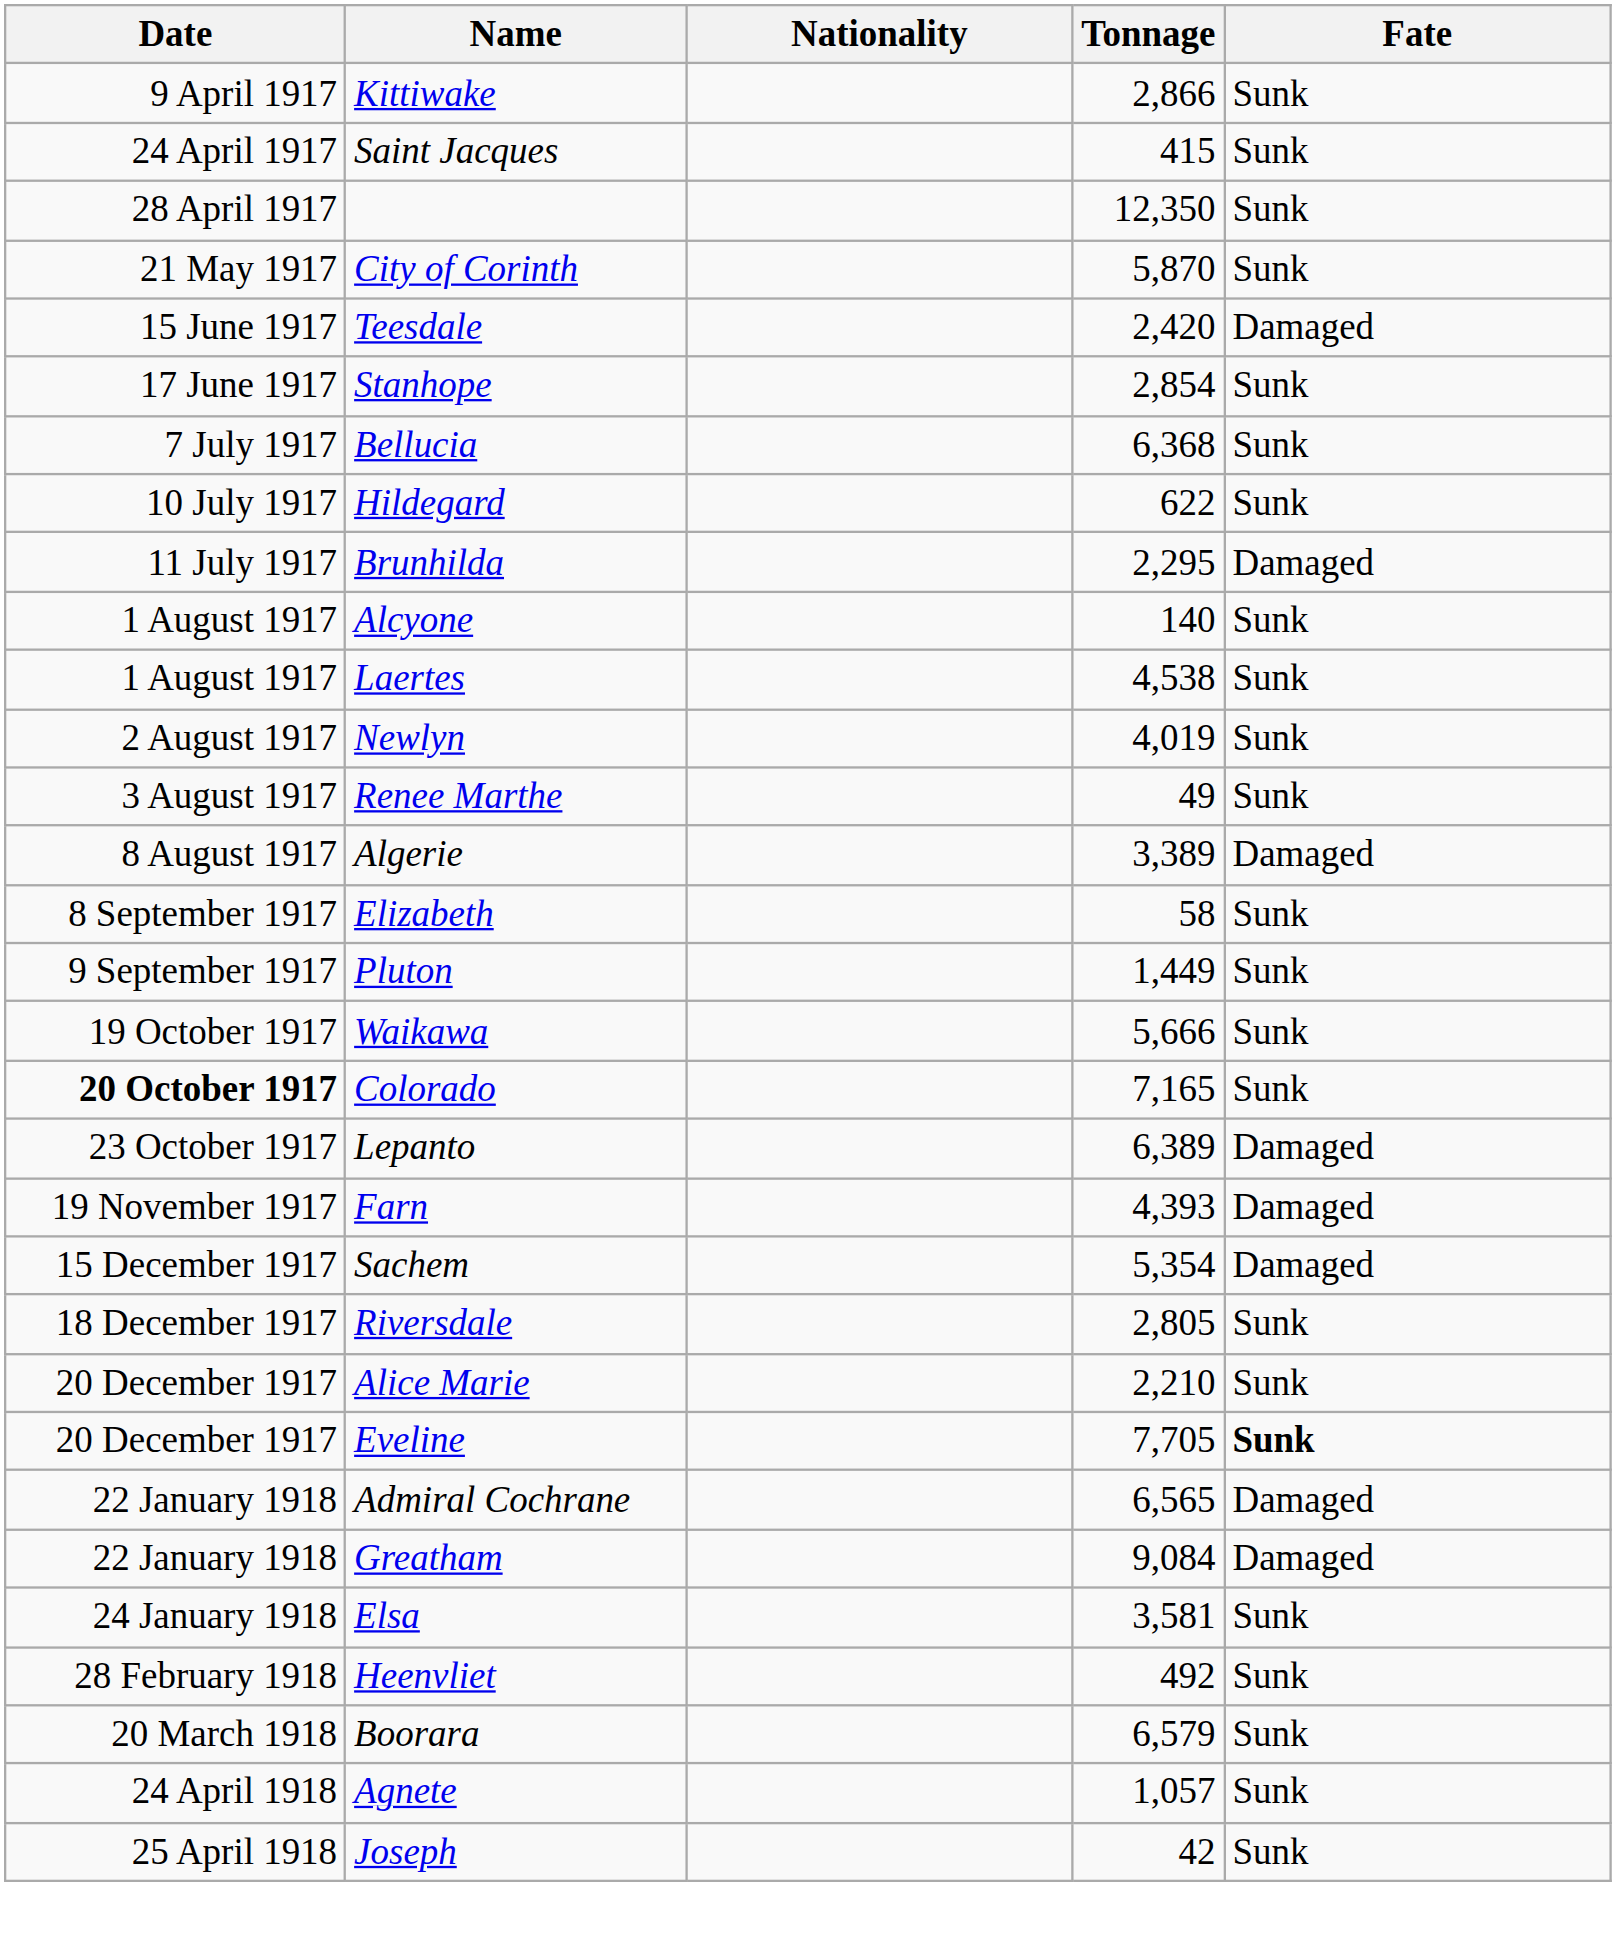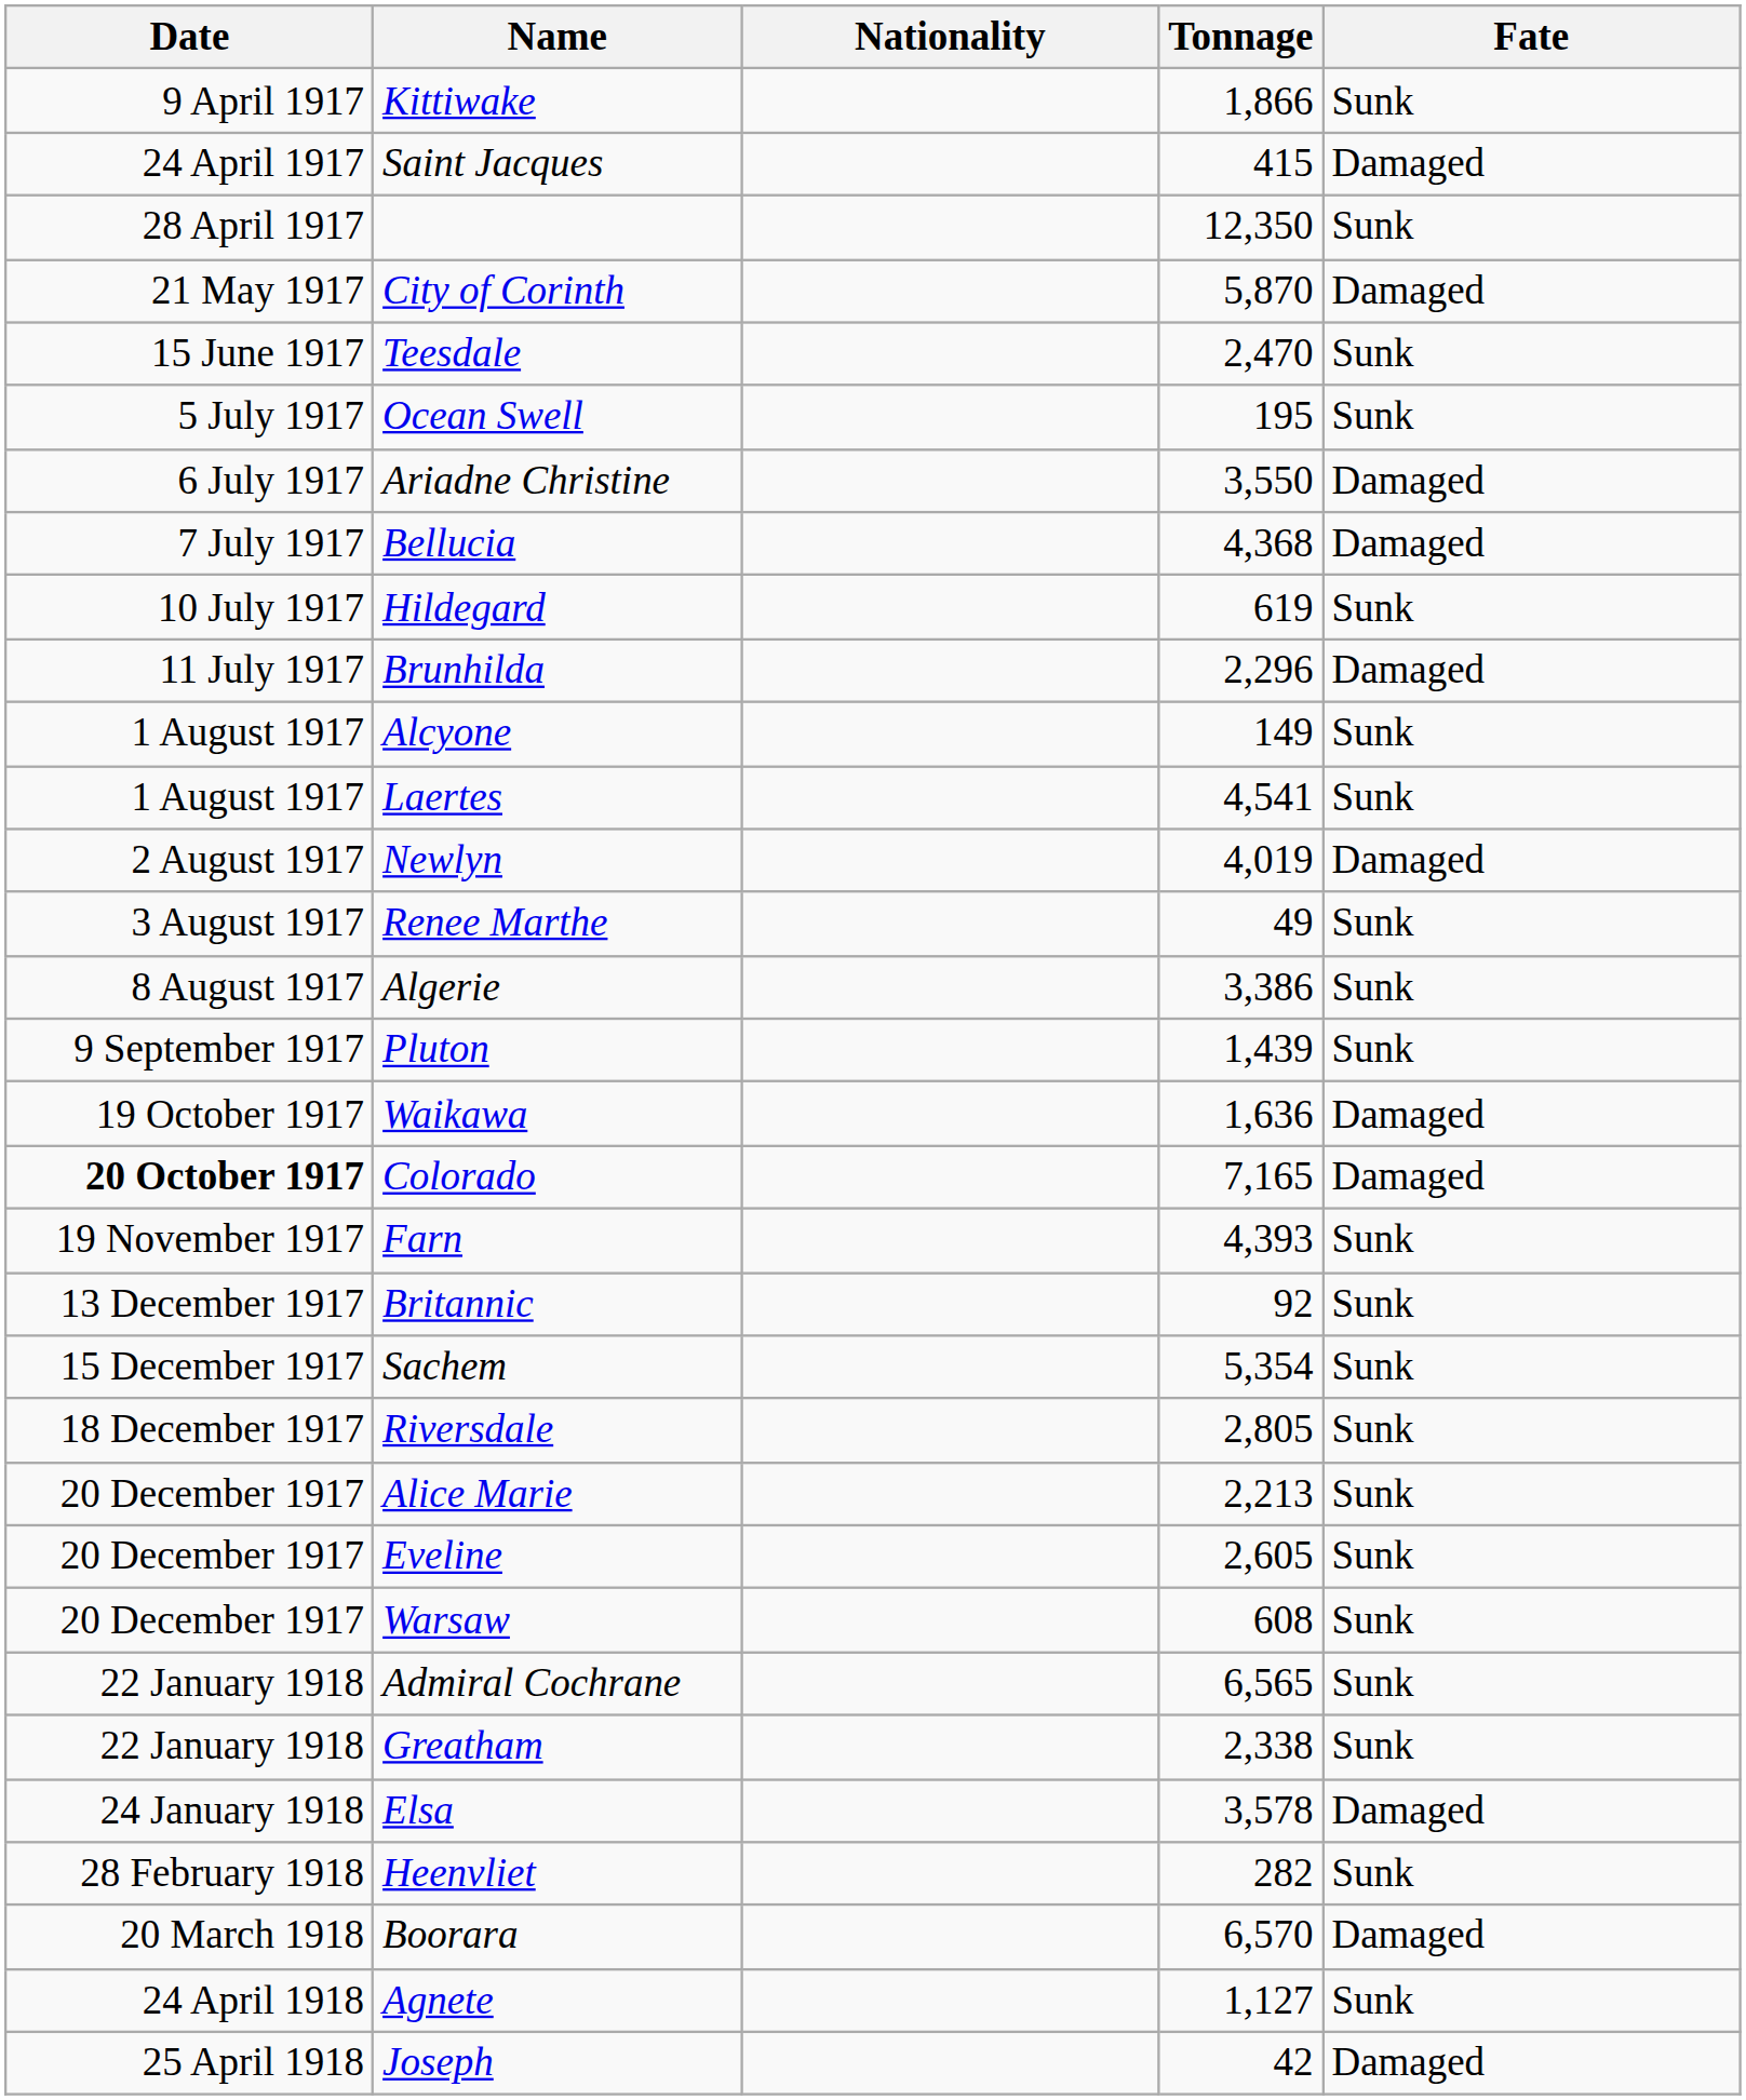 <table class="wikitable sortable">
 <tr>
 <th width="140px">Date</th>
 <th width="140px">Name</th>
 <th width="160px">Nationality</th>
 <th width="25px">Tonnage</th>
 <th width="160px">Fate</th>
 </tr>
 <tr>
 <td align="right">9 April 1917</td>
 <td align="left"><a href='#'><em>Kittiwake</em></a></td>
 <td align="left"></td>
-<td align="right">2,866</td>
+<td align="right">1,866</td>
 <td align="left">Sunk</td>
 </tr>
 <tr>
 <td align="right">24 April 1917</td>
 <td align="left"><em>Saint Jacques</em></td>
 <td align="left"></td>
 <td align="right">415</td>
-<td align="left">Sunk</td>
+<td align="left">Damaged</td>
 </tr>
 <tr>
 <td align="right">28 April 1917</td>
 <td align="left"></td>
 <td align="left"></td>
 <td align="right">12,350</td>
 <td align="left">Sunk</td>
 </tr>
 <tr>
 <td align="right">21 May 1917</td>
 <td align="left"><a href='#'><em>City of Corinth</em></a></td>
 <td align="left"></td>
 <td align="right">5,870</td>
-<td align="left">Sunk</td>
+<td align="left">Damaged</td>
 </tr>
 <tr>
 <td align="right">15 June 1917</td>
 <td align="left"><a href='#'><em>Teesdale</em></a></td>
 <td align="left"></td>
-<td align="right">2,420</td>
-<td align="left">Damaged</td>
+<td align="right">2,470</td>
+<td align="left">Sunk</td>
 </tr>
 <tr>
-<td align="right">17 June 1917</td>
-<td align="left"><a href='#'><em>Stanhope</em></a></td>
+<td align="right">5 July 1917</td>
+<td align="left"><a href='#'><em>Ocean Swell</em></a></td>
 <td align="left"></td>
-<td align="right">2,854</td>
+<td align="right">195</td>
 <td align="left">Sunk</td>
+</tr>
+<tr>
+<td align="right">6 July 1917</td>
+<td align="left"><em>Ariadne Christine</em></td>
+<td align="left"></td>
+<td align="right">3,550</td>
+<td align="left">Damaged</td>
 </tr>
 <tr>
 <td align="right">7 July 1917</td>
 <td align="left"><a href='#'><em>Bellucia</em></a></td>
 <td align="left"></td>
-<td align="right">6,368</td>
-<td align="left">Sunk</td>
+<td align="right">4,368</td>
+<td align="left">Damaged</td>
 </tr>
 <tr>
 <td align="right">10 July 1917</td>
 <td align="left"><a href='#'><em>Hildegard</em></a></td>
 <td align="left"></td>
-<td align="right">622</td>
+<td align="right">619</td>
 <td align="left">Sunk</td>
 </tr>
 <tr>
 <td align="right">11 July 1917</td>
 <td align="left"><a href='#'><em>Brunhilda</em></a></td>
 <td align="left"></td>
-<td align="right">2,295</td>
+<td align="right">2,296</td>
 <td align="left">Damaged</td>
 </tr>
 <tr>
 <td align="right">1 August 1917</td>
 <td align="left"><a href='#'><em>Alcyone</em></a></td>
 <td align="left"></td>
-<td align="right">140</td>
+<td align="right">149</td>
 <td align="left">Sunk</td>
 </tr>
 <tr>
 <td align="right">1 August 1917</td>
 <td align="left"><a href='#'><em>Laertes</em></a></td>
 <td align="left"></td>
-<td align="right">4,538</td>
+<td align="right">4,541</td>
 <td align="left">Sunk</td>
 </tr>
 <tr>
 <td align="right">2 August 1917</td>
 <td align="left"><a href='#'><em>Newlyn</em></a></td>
 <td align="left"></td>
 <td align="right">4,019</td>
-<td align="left">Sunk</td>
+<td align="left">Damaged</td>
 </tr>
 <tr>
 <td align="right">3 August 1917</td>
 <td align="left"><a href='#'><em>Renee Marthe</em></a></td>
 <td align="left"></td>
 <td align="right">49</td>
 <td align="left">Sunk</td>
 </tr>
 <tr>
 <td align="right">8 August 1917</td>
 <td align="left"><em>Algerie</em></td>
 <td align="left"></td>
-<td align="right">3,389</td>
-<td align="left">Damaged</td>
-</tr>
-<tr>
-<td align="right">8 September 1917</td>
-<td align="left"><a href='#'><em>Elizabeth</em></a></td>
-<td align="left"></td>
-<td align="right">58</td>
+<td align="right">3,386</td>
 <td align="left">Sunk</td>
 </tr>
 <tr>
 <td align="right">9 September 1917</td>
 <td align="left"><a href='#'><em>Pluton</em></a></td>
 <td align="left"></td>
-<td align="right">1,449</td>
+<td align="right">1,439</td>
 <td align="left">Sunk</td>
 </tr>
 <tr>
 <td align="right">19 October 1917</td>
 <td align="left"><a href='#'><em>Waikawa</em></a></td>
 <td align="left"></td>
-<td align="right">5,666</td>
-<td align="left">Sunk</td>
+<td align="right">1,636</td>
+<td align="left">Damaged</td>
 </tr>
 <tr>
 <td align="right"><strong>20 October 1917</strong></td>
 <td align="left"><a href='#'><em>Colorado</em></a></td>
 <td align="left"></td>
 <td align="right">7,165</td>
-<td align="left">Sunk</td>
-</tr>
-<tr>
-<td align="right">23 October 1917</td>
-<td align="left"><em>Lepanto</em></td>
-<td align="left"></td>
-<td align="right">6,389</td>
 <td align="left">Damaged</td>
 </tr>
 <tr>
 <td align="right">19 November 1917</td>
 <td align="left"><a href='#'><em>Farn</em></a></td>
 <td align="left"></td>
 <td align="right">4,393</td>
-<td align="left">Damaged</td>
+<td align="left">Sunk</td>
+</tr>
+<tr>
+<td align="right">13 December 1917</td>
+<td align="left"><a href='#'><em>Britannic</em></a></td>
+<td align="left"></td>
+<td align="right">92</td>
+<td align="left">Sunk</td>
 </tr>
 <tr>
 <td align="right">15 December 1917</td>
 <td align="left"><em>Sachem</em></td>
 <td align="left"></td>
 <td align="right">5,354</td>
-<td align="left">Damaged</td>
+<td align="left">Sunk</td>
 </tr>
 <tr>
 <td align="right">18 December 1917</td>
 <td align="left"><a href='#'><em>Riversdale</em></a></td>
 <td align="left"></td>
 <td align="right">2,805</td>
 <td align="left">Sunk</td>
 </tr>
 <tr>
 <td align="right">20 December 1917</td>
 <td align="left"><a href='#'><em>Alice Marie</em></a></td>
 <td align="left"></td>
-<td align="right">2,210</td>
+<td align="right">2,213</td>
 <td align="left">Sunk</td>
 </tr>
 <tr>
 <td align="right">20 December 1917</td>
 <td align="left"><a href='#'><em>Eveline</em></a></td>
 <td align="left"></td>
-<td align="right">7,705</td>
-<td align="left"><strong>Sunk</strong></td>
+<td align="right">2,605</td>
+<td align="left">Sunk</td>
+</tr>
+<tr>
+<td align="right">20 December 1917</td>
+<td align="left"><a href='#'><em>Warsaw</em></a></td>
+<td align="left"></td>
+<td align="right">608</td>
+<td align="left">Sunk</td>
 </tr>
 <tr>
 <td align="right">22 January 1918</td>
 <td align="left"><em>Admiral Cochrane</em></td>
 <td align="left"></td>
 <td align="right">6,565</td>
-<td align="left">Damaged</td>
+<td align="left">Sunk</td>
 </tr>
 <tr>
 <td align="right">22 January 1918</td>
 <td align="left"><a href='#'><em>Greatham</em></a></td>
 <td align="left"></td>
-<td align="right">9,084</td>
-<td align="left">Damaged</td>
+<td align="right">2,338</td>
+<td align="left">Sunk</td>
 </tr>
 <tr>
 <td align="right">24 January 1918</td>
 <td align="left"><a href='#'><em>Elsa</em></a></td>
 <td align="left"></td>
-<td align="right">3,581</td>
-<td align="left">Sunk</td>
+<td align="right">3,578</td>
+<td align="left">Damaged</td>
 </tr>
 <tr>
 <td align="right">28 February 1918</td>
 <td align="left"><a href='#'><em>Heenvliet</em></a></td>
 <td align="left"></td>
-<td align="right">492</td>
+<td align="right">282</td>
 <td align="left">Sunk</td>
 </tr>
 <tr>
 <td align="right">20 March 1918</td>
 <td align="left"><em>Boorara</em></td>
 <td align="left"></td>
-<td align="right">6,579</td>
-<td align="left">Sunk</td>
+<td align="right">6,570</td>
+<td align="left">Damaged</td>
 </tr>
 <tr>
 <td align="right">24 April 1918</td>
 <td align="left"><a href='#'><em>Agnete</em></a></td>
 <td align="left"></td>
-<td align="right">1,057</td>
+<td align="right">1,127</td>
 <td align="left">Sunk</td>
 </tr>
 <tr>
 <td align="right">25 April 1918</td>
 <td align="left"><a href='#'><em>Joseph</em></a></td>
 <td align="left"></td>
 <td align="right">42</td>
-<td align="left">Sunk</td>
+<td align="left">Damaged</td>
 </tr>
 </table>
